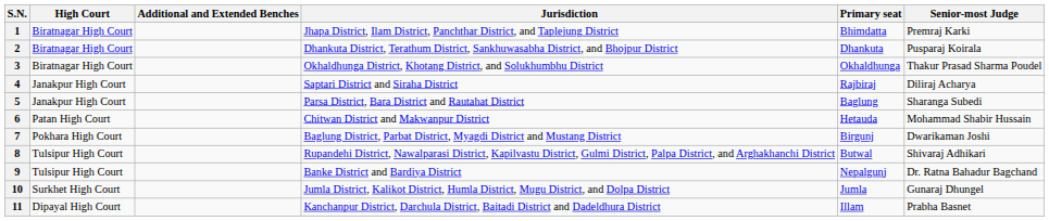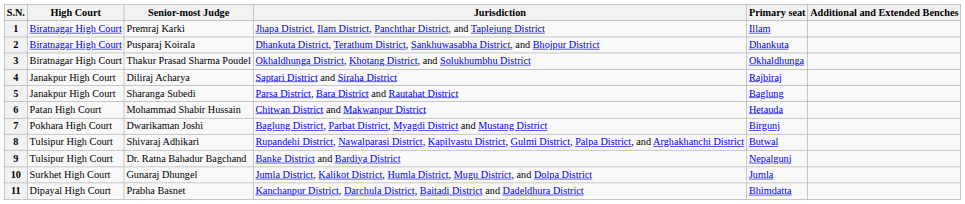 <table class="wikitable">
 <tr>
 <th>S.N.</th>
 <th>High Court</th>
-<th>Additional and Extended Benches</th>
+<th>Senior-most Judge</th>
 <th>Jurisdiction</th>
 <th>Primary seat</th>
-<th>Senior-most Judge</th>
+<th>Additional and Extended Benches</th>
 </tr>
 <tr>
 <th>1</th>
 <td><a href='#'>Biratnagar High Court</a></td>
+<td>Premraj Karki</td>
+<td><a href='#'>Jhapa District</a>, <a href='#'>Ilam District</a>, <a href='#'>Panchthar District</a>, and <a href='#'>Taplejung District</a></td>
+<td><a href='#'>Illam</a></td>
 <td></td>
-<td><a href='#'>Jhapa District</a>, <a href='#'>Ilam District</a>, <a href='#'>Panchthar District</a>, and <a href='#'>Taplejung District</a></td>
-<td><a href='#'>Bhimdatta</a></td>
-<td>Premraj Karki</td>
 </tr>
 <tr>
 <th>2</th>
 <td><a href='#'>Biratnagar High Court</a></td>
-<td></td>
+<td>Pusparaj Koirala</td>
 <td><a href='#'>Dhankuta District</a>, <a href='#'>Terathum District</a>, <a href='#'>Sankhuwasabha District</a>, and <a href='#'>Bhojpur District</a></td>
 <td><a href='#'>Dhankuta</a></td>
-<td>Pusparaj Koirala</td>
+<td></td>
 </tr>
 <tr>
 <th>3</th>
 <td>Biratnagar High Court</td>
-<td></td>
+<td>Thakur Prasad Sharma Poudel</td>
 <td><a href='#'>Okhaldhunga District</a>, <a href='#'>Khotang District</a>, and <a href='#'>Solukhumbhu District</a></td>
 <td><a href='#'>Okhaldhunga</a></td>
-<td>Thakur Prasad Sharma Poudel</td>
+<td></td>
 </tr>
 <tr>
 <th>4</th>
 <td>Janakpur High Court</td>
-<td></td>
+<td>Diliraj Acharya</td>
 <td><a href='#'>Saptari District</a> and <a href='#'>Siraha District</a></td>
 <td><a href='#'>Rajbiraj</a></td>
-<td>Diliraj Acharya</td>
+<td></td>
 </tr>
 <tr>
 <th>5</th>
 <td>Janakpur High Court</td>
-<td></td>
+<td>Sharanga Subedi</td>
 <td><a href='#'>Parsa District</a>, <a href='#'>Bara District</a> and <a href='#'>Rautahat District</a></td>
 <td><a href='#'>Baglung</a></td>
-<td>Sharanga Subedi</td>
+<td></td>
 </tr>
 <tr>
 <th>6</th>
 <td>Patan High Court</td>
-<td></td>
+<td>Mohammad Shabir Hussain</td>
 <td><a href='#'>Chitwan District</a> and <a href='#'>Makwanpur District</a></td>
 <td><a href='#'>Hetauda</a></td>
-<td>Mohammad Shabir Hussain</td>
+<td></td>
 </tr>
 <tr>
 <th>7</th>
 <td>Pokhara High Court</td>
-<td></td>
+<td>Dwarikaman Joshi</td>
 <td><a href='#'>Baglung District</a>, <a href='#'>Parbat District</a>, <a href='#'>Myagdi District</a> and <a href='#'>Mustang District</a></td>
 <td><a href='#'>Birgunj</a></td>
-<td>Dwarikaman Joshi</td>
+<td></td>
 </tr>
 <tr>
 <th>8</th>
 <td>Tulsipur High Court</td>
-<td></td>
+<td>Shivaraj Adhikari</td>
 <td><a href='#'>Rupandehi District</a>, <a href='#'>Nawalparasi District</a>, <a href='#'>Kapilvastu District</a>, <a href='#'>Gulmi District</a>, <a href='#'>Palpa District</a>, and <a href='#'>Arghakhanchi District</a></td>
 <td><a href='#'>Butwal</a></td>
-<td>Shivaraj Adhikari</td>
+<td></td>
 </tr>
 <tr>
 <th>9</th>
 <td>Tulsipur High Court</td>
-<td></td>
+<td>Dr. Ratna Bahadur Bagchand</td>
 <td><a href='#'>Banke District</a> and <a href='#'>Bardiya District</a></td>
 <td><a href='#'>Nepalgunj</a></td>
-<td>Dr. Ratna Bahadur Bagchand</td>
+<td></td>
 </tr>
 <tr>
 <th>10</th>
 <td>Surkhet High Court</td>
-<td></td>
+<td>Gunaraj Dhungel</td>
 <td><a href='#'>Jumla District</a>, <a href='#'>Kalikot District</a>, <a href='#'>Humla District</a>, <a href='#'>Mugu District</a>, and <a href='#'>Dolpa District</a></td>
 <td><a href='#'>Jumla</a></td>
-<td>Gunaraj Dhungel</td>
+<td></td>
 </tr>
 <tr>
 <th>11</th>
 <td>Dipayal High Court</td>
+<td>Prabha Basnet</td>
+<td><a href='#'>Kanchanpur District</a>, <a href='#'>Darchula District</a>, <a href='#'>Baitadi District</a> and <a href='#'>Dadeldhura District</a></td>
+<td><a href='#'>Bhimdatta</a></td>
 <td></td>
-<td><a href='#'>Kanchanpur District</a>, <a href='#'>Darchula District</a>, <a href='#'>Baitadi District</a> and <a href='#'>Dadeldhura District</a></td>
-<td><a href='#'>Illam</a></td>
-<td>Prabha Basnet</td>
 </tr>
 </table>
